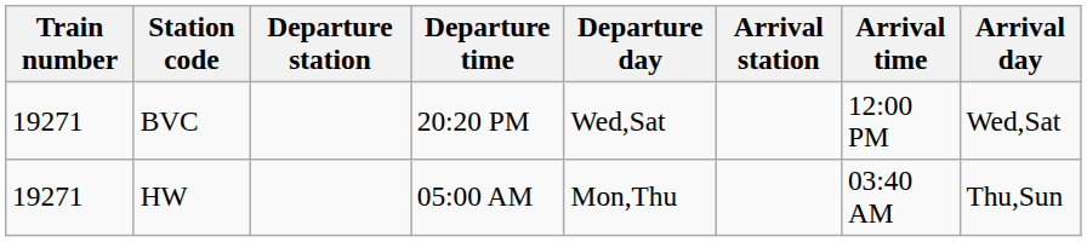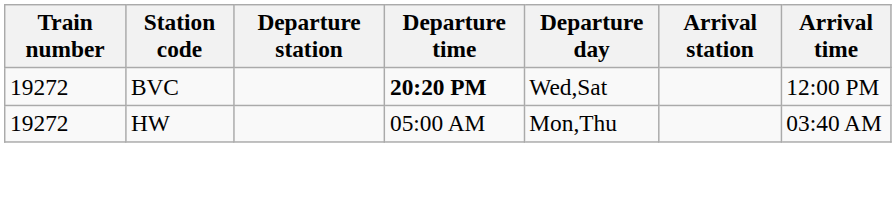 <table class="wikitable">
 <tr>
 <th>Train number</th>
 <th>Station code</th>
 <th>Departure station</th>
 <th>Departure time</th>
 <th>Departure day</th>
 <th>Arrival station</th>
 <th>Arrival time</th>
-<th>Arrival day</th>
 </tr>
 <tr>
-<td>19271</td>
+<td>19272</td>
 <td>BVC</td>
 <td></td>
-<td>20:20 PM</td>
+<td><strong>20:20 PM</strong></td>
 <td>Wed,Sat</td>
 <td></td>
 <td>12:00 PM</td>
-<td>Wed,Sat</td>
 </tr>
 <tr>
-<td>19271</td>
+<td>19272</td>
 <td>HW</td>
 <td></td>
 <td>05:00 AM</td>
 <td>Mon,Thu</td>
 <td></td>
 <td>03:40 AM</td>
-<td>Thu,Sun</td>
 </tr>
 </table>
